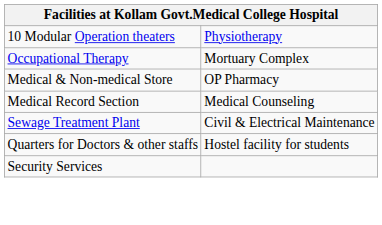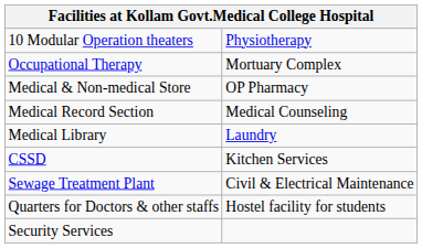 <table class="wikitable">
 <tr>
 <th colspan="2">Facilities at Kollam Govt.Medical College Hospital</th>
 </tr>
 <tr>
 <td>10 Modular <a href='#'>Operation theaters</a></td>
 <td><a href='#'>Physiotherapy</a></td>
 </tr>
 <tr>
 <td><a href='#'>Occupational Therapy</a></td>
 <td>Mortuary Complex</td>
 </tr>
 <tr>
 <td>Medical & Non-medical Store</td>
 <td>OP Pharmacy</td>
 </tr>
 <tr>
 <td>Medical Record Section</td>
 <td>Medical Counseling</td>
 </tr>
 <tr>
+<td>Medical Library</td>
+<td><a href='#'>Laundry</a></td>
+</tr>
+<tr>
+<td><a href='#'>CSSD</a></td>
+<td>Kitchen Services</td>
+</tr>
+<tr>
 <td><a href='#'>Sewage Treatment Plant</a></td>
 <td>Civil & Electrical Maintenance</td>
 </tr>
 <tr>
 <td>Quarters for Doctors & other staffs</td>
 <td>Hostel facility for students</td>
 </tr>
 <tr>
 <td>Security Services</td>
 <td></td>
 </tr>
 </table>
